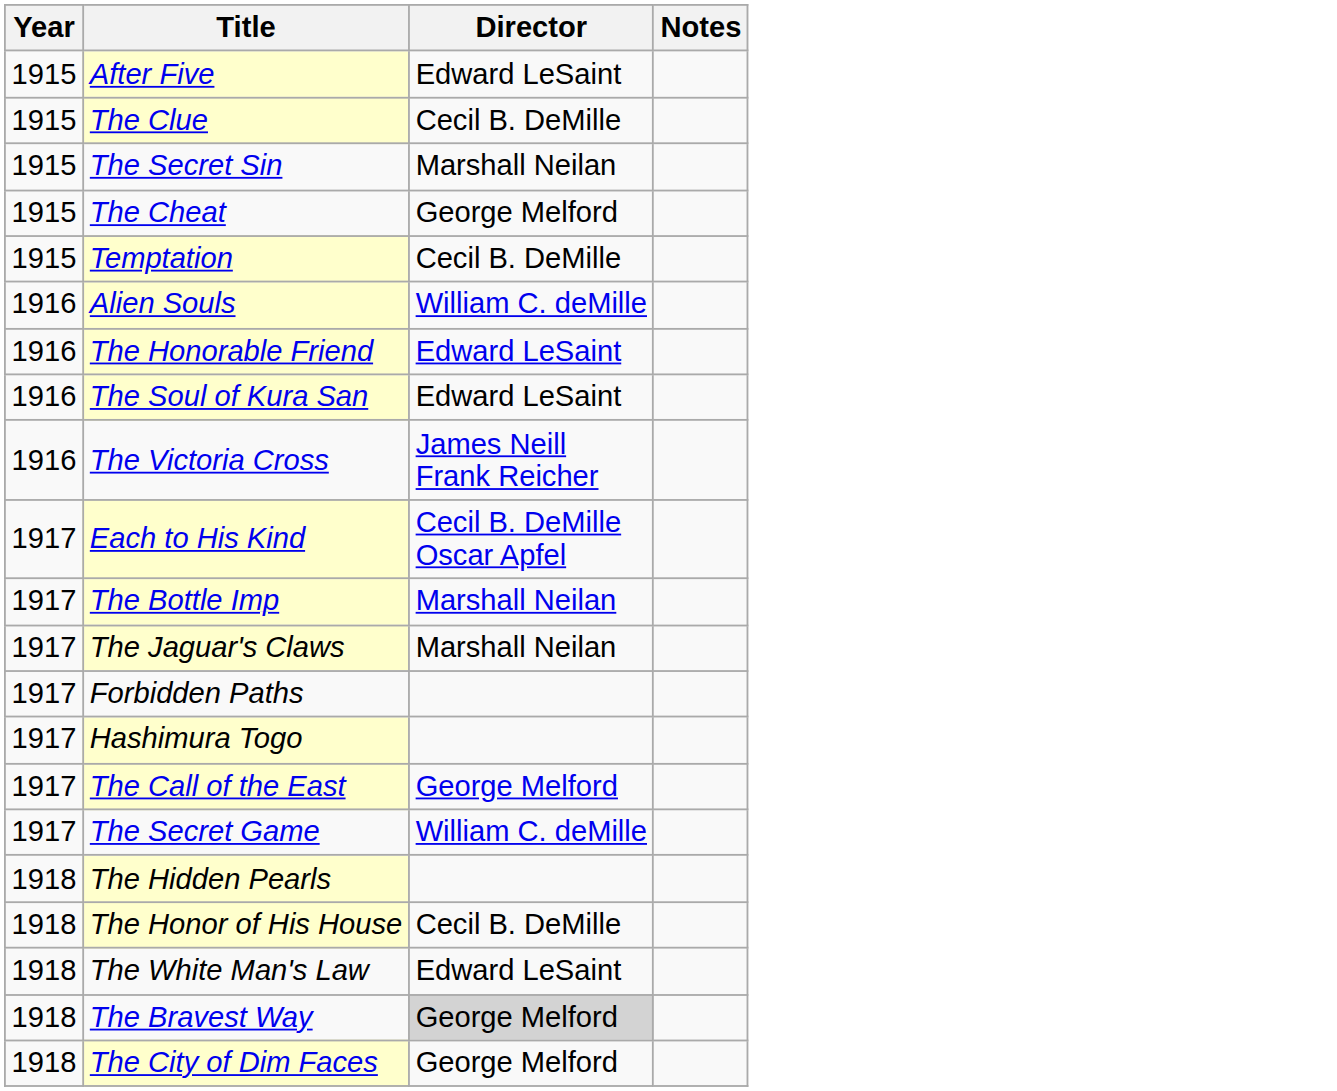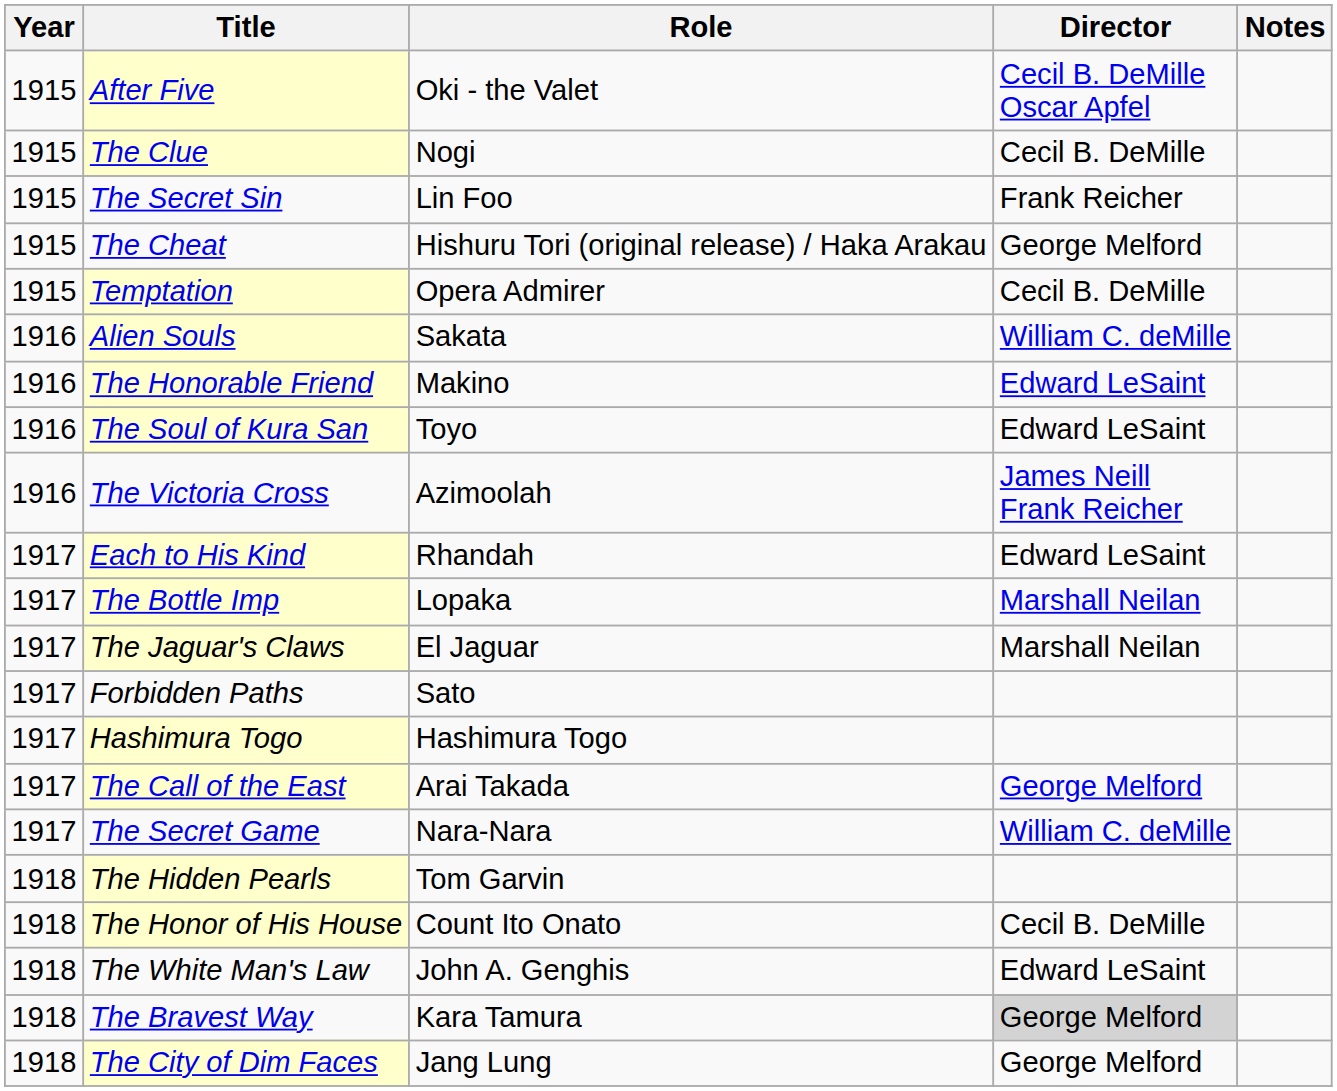 <table class="wikitable plainrowheaders sortable">
 <tr>
 <th scope="col">Year</th>
 <th scope="col">Title</th>
+<th scope="col">Role</th>
 <th scope="col">Director</th>
 <th scope="col">Notes</th>
 </tr>
 <tr>
 <td>1915</td>
 <td style="background:#ffc;"><em><a href='#'>After Five</a></em> </td>
-<td>Edward LeSaint</td>
+<td>Oki - the Valet</td>
+<td><a href='#'>Cecil B. DeMille</a> <br> <a href='#'>Oscar Apfel</a></td>
 <td></td>
 </tr>
 <tr>
 <td>1915</td>
 <td style="background:#ffc;"><em><a href='#'>The Clue</a></em> </td>
+<td>Nogi</td>
 <td>Cecil B. DeMille</td>
 <td></td>
 </tr>
 <tr>
 <td>1915</td>
 <td><em><a href='#'>The Secret Sin</a></em></td>
-<td>Marshall Neilan</td>
+<td>Lin Foo</td>
+<td>Frank Reicher</td>
 <td></td>
 </tr>
 <tr>
 <td>1915</td>
 <td><em><a href='#'>The Cheat</a></em></td>
+<td>Hishuru Tori (original release) / Haka Arakau</td>
 <td>George Melford</td>
 <td></td>
 </tr>
 <tr>
 <td>1915</td>
 <td style="background:#ffc;"><em><a href='#'>Temptation</a></em> </td>
+<td>Opera Admirer</td>
 <td>Cecil B. DeMille</td>
 <td></td>
 </tr>
 <tr>
 <td>1916</td>
 <td style="background:#ffc;"><em><a href='#'>Alien Souls</a></em> </td>
+<td>Sakata</td>
 <td><a href='#'>William C. deMille</a></td>
 <td></td>
 </tr>
 <tr>
 <td>1916</td>
 <td style="background:#ffc;"><em><a href='#'>The Honorable Friend</a></em> </td>
+<td>Makino</td>
 <td><a href='#'>Edward LeSaint</a></td>
 <td></td>
 </tr>
 <tr>
 <td>1916</td>
 <td style="background:#ffc;"><em><a href='#'>The Soul of Kura San</a></em> </td>
+<td>Toyo</td>
 <td>Edward LeSaint</td>
 <td></td>
 </tr>
 <tr>
 <td>1916</td>
 <td><em><a href='#'>The Victoria Cross</a></em></td>
+<td>Azimoolah</td>
 <td><a href='#'> James Neill</a> <br> <a href='#'>Frank Reicher</a></td>
 <td></td>
 </tr>
 <tr>
 <td>1917</td>
 <td style="background:#ffc;"><em><a href='#'>Each to His Kind</a></em> </td>
-<td><a href='#'>Cecil B. DeMille</a> <br> <a href='#'>Oscar Apfel</a></td>
+<td>Rhandah</td>
+<td>Edward LeSaint</td>
 <td></td>
 </tr>
 <tr>
 <td>1917</td>
 <td style="background:#ffc;"><em><a href='#'>The Bottle Imp</a></em> </td>
+<td>Lopaka</td>
 <td><a href='#'>Marshall Neilan</a></td>
 <td></td>
 </tr>
 <tr>
 <td>1917</td>
 <td style="background:#ffc;"><em>The Jaguar's Claws</em> </td>
+<td>El Jaguar</td>
 <td>Marshall Neilan</td>
 <td></td>
 </tr>
 <tr>
 <td>1917</td>
 <td><em>Forbidden Paths</em></td>
+<td>Sato</td>
 <td></td>
 <td></td>
 </tr>
 <tr>
 <td>1917</td>
 <td style="background:#ffc;"><em>Hashimura Togo</em> </td>
+<td>Hashimura Togo</td>
 <td></td>
 <td></td>
 </tr>
 <tr>
 <td>1917</td>
 <td style="background:#ffc;"><em><a href='#'>The Call of the East</a></em> </td>
+<td>Arai Takada</td>
 <td><a href='#'>George Melford</a></td>
 <td></td>
 </tr>
 <tr>
 <td>1917</td>
 <td><em><a href='#'>The Secret Game</a></em></td>
+<td>Nara-Nara</td>
 <td><a href='#'>William C. deMille</a></td>
 <td></td>
 </tr>
 <tr>
 <td>1918</td>
 <td style="background:#ffc;"><em>The Hidden Pearls</em> </td>
+<td>Tom Garvin</td>
 <td></td>
 <td></td>
 </tr>
 <tr>
 <td>1918</td>
 <td style="background:#ffc;"><em>The Honor of His House</em> </td>
+<td>Count Ito Onato</td>
 <td>Cecil B. DeMille</td>
 <td></td>
 </tr>
 <tr>
 <td>1918</td>
 <td><em>The White Man's Law</em></td>
+<td>John A. Genghis</td>
 <td>Edward LeSaint</td>
 <td></td>
 </tr>
 <tr>
 <td>1918</td>
 <td><em><a href='#'>The Bravest Way</a></em></td>
+<td>Kara Tamura</td>
 <td style="background: lightgrey;">George Melford</td>
 <td></td>
 </tr>
 <tr>
 <td>1918</td>
 <td style="background:#ffc;"><em><a href='#'>The City of Dim Faces</a></em> </td>
+<td>Jang Lung</td>
 <td>George Melford</td>
 <td></td>
 </tr>
 </table>
